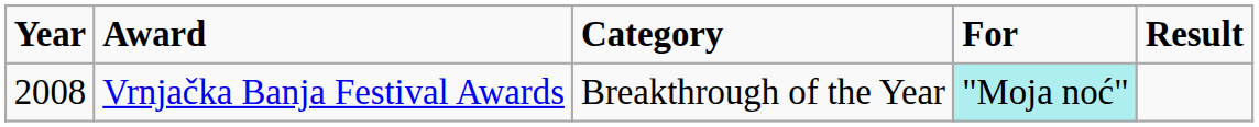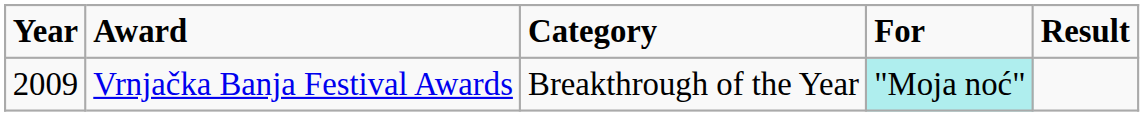 <table class="sortable wikitable" style="font-size:97%;">
 <tr>
 <td><strong>Year</strong></td>
 <td><strong>Award</strong></td>
 <td><strong>Category</strong></td>
 <td><strong>For</strong></td>
 <td><strong>Result</strong></td>
 </tr>
 <tr>
-<td>2008</td>
+<td>2009</td>
 <td><a href='#'>Vrnjačka Banja Festival Awards</a></td>
 <td>Breakthrough of the Year</td>
 <td style="background: paleturquoise;">"Moja noć"</td>
 <td></td>
 </tr>
 </table>
